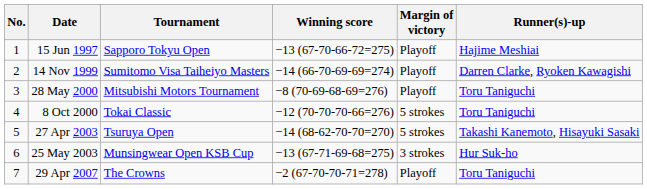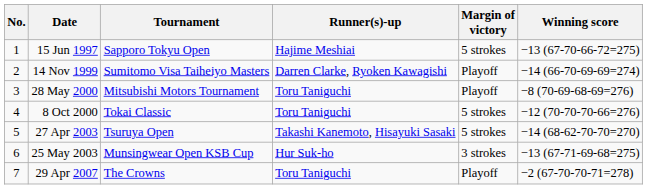 <table class="wikitable" style="font-size:95%;">
 <tr>
 <th>No.</th>
 <th>Date</th>
 <th>Tournament</th>
+<th>Runner(s)-up</th>
+<th>Margin of<br>victory</th>
 <th>Winning score</th>
-<th>Margin of<br>victory</th>
-<th>Runner(s)-up</th>
 </tr>
 <tr>
 <td align=center>1</td>
 <td align=right>15 Jun <a href='#'>1997</a></td>
 <td><a href='#'>Sapporo Tokyu Open</a></td>
+<td> <a href='#'>Hajime Meshiai</a></td>
+<td>5 strokes</td>
 <td>−13 (67-70-66-72=275)</td>
-<td>Playoff</td>
-<td> <a href='#'>Hajime Meshiai</a></td>
 </tr>
 <tr>
 <td align=center>2</td>
 <td align=right>14 Nov <a href='#'>1999</a></td>
 <td><a href='#'>Sumitomo Visa Taiheiyo Masters</a></td>
+<td> <a href='#'>Darren Clarke</a>,  <a href='#'>Ryoken Kawagishi</a></td>
+<td>Playoff</td>
 <td>−14 (66-70-69-69=274)</td>
-<td>Playoff</td>
-<td> <a href='#'>Darren Clarke</a>,  <a href='#'>Ryoken Kawagishi</a></td>
 </tr>
 <tr>
 <td align=center>3</td>
 <td align=right>28 May <a href='#'>2000</a></td>
 <td><a href='#'>Mitsubishi Motors Tournament</a></td>
+<td> <a href='#'>Toru Taniguchi</a></td>
+<td>Playoff</td>
 <td>−8 (70-69-68-69=276)</td>
-<td>Playoff</td>
-<td> <a href='#'>Toru Taniguchi</a></td>
 </tr>
 <tr>
 <td align=center>4</td>
 <td align=right>8 Oct 2000</td>
 <td><a href='#'>Tokai Classic</a></td>
+<td> <a href='#'>Toru Taniguchi</a></td>
+<td>5 strokes</td>
 <td>−12 (70-70-70-66=276)</td>
-<td>5 strokes</td>
-<td> <a href='#'>Toru Taniguchi</a></td>
 </tr>
 <tr>
 <td align=center>5</td>
 <td align=right>27 Apr <a href='#'>2003</a></td>
 <td><a href='#'>Tsuruya Open</a></td>
+<td> <a href='#'>Takashi Kanemoto</a>,  <a href='#'>Hisayuki Sasaki</a></td>
+<td>5 strokes</td>
 <td>−14 (68-62-70-70=270)</td>
-<td>5 strokes</td>
-<td> <a href='#'>Takashi Kanemoto</a>,  <a href='#'>Hisayuki Sasaki</a></td>
 </tr>
 <tr>
 <td align=center>6</td>
 <td align=right>25 May 2003</td>
 <td><a href='#'>Munsingwear Open KSB Cup</a></td>
+<td> <a href='#'>Hur Suk-ho</a></td>
+<td>3 strokes</td>
 <td>−13 (67-71-69-68=275)</td>
-<td>3 strokes</td>
-<td> <a href='#'>Hur Suk-ho</a></td>
 </tr>
 <tr>
 <td align=center>7</td>
 <td align=right>29 Apr <a href='#'>2007</a></td>
 <td><a href='#'>The Crowns</a></td>
+<td> <a href='#'>Toru Taniguchi</a></td>
+<td>Playoff</td>
 <td>−2 (67-70-70-71=278)</td>
-<td>Playoff</td>
-<td> <a href='#'>Toru Taniguchi</a></td>
 </tr>
 </table>
